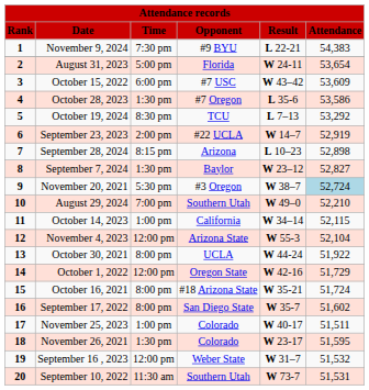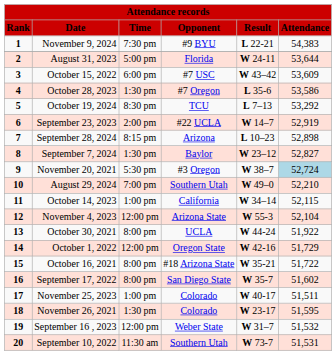 <table class="wikitable" style="text-align:center">
 <tr align="center" bgcolor=#CC0000>
 <td colspan=6><span><strong>Attendance records</strong></span></td>
 </tr>
 <tr align="center" bgcolor=#CC0000>
 <td><span><strong>Rank</strong></span></td>
 <td><span><strong>Date</strong></span></td>
 <td><span><strong>Time</strong></span></td>
 <td><span><strong>Opponent</strong></span></td>
 <td><span><strong>Result</strong></span></td>
 <td><span><strong>Attendance</strong></span></td>
 </tr>
 <tr align="center">
 <td><strong>1</strong></td>
 <td align=right>November 9, 2024</td>
 <td>7:30 pm</td>
 <td>#9 <a href='#'>BYU</a></td>
 <td><strong>L</strong> 22-21</td>
 <td>54,383</td>
 </tr>
 <tr>
 </tr>
 <tr align="center" bgcolor="#ffe0d8">
 <td><strong>2</strong></td>
 <td align=right>August 31, 2023</td>
 <td>5:00 pm</td>
 <td><a href='#'>Florida</a></td>
 <td><strong>W</strong> 24-11</td>
-<td>53,654</td>
+<td>53,644</td>
 </tr>
 <tr align="center">
 <td><strong>3</strong></td>
 <td align=right>October 15, 2022</td>
 <td>6:00 pm</td>
 <td>#7 <a href='#'>USC</a></td>
 <td><strong>W</strong> 43–42</td>
 <td>53,609</td>
 </tr>
 <tr align="center" bgcolor="#ffe0d8">
 <td><strong>4</strong></td>
 <td align=right>October 28, 2023</td>
 <td>1:30 pm</td>
 <td>#7 <a href='#'>Oregon</a></td>
 <td><strong>L</strong> 35-6</td>
 <td>53,586</td>
 </tr>
 <tr align="center">
 <td><strong>5</strong></td>
 <td align=right>October 19, 2024</td>
 <td>8:30 pm</td>
 <td><a href='#'>TCU</a></td>
 <td><strong>L</strong> 7–13</td>
 <td>53,292</td>
 </tr>
 <tr align="center" bgcolor="#ffe0d8">
 <td><strong>6</strong></td>
 <td align=right>September 23, 2023</td>
 <td>2:00 pm</td>
 <td>#22 <a href='#'>UCLA</a></td>
 <td><strong>W</strong> 14–7</td>
 <td>52,919</td>
 </tr>
 <tr align="center">
 <td><strong>7</strong></td>
 <td align=right>September 28, 2024</td>
 <td>8:15 pm</td>
 <td><a href='#'>Arizona</a></td>
 <td><strong>L</strong> 10–23</td>
 <td>52,898</td>
 </tr>
 <tr align="center" bgcolor="#ffe0d8">
 <td><strong>8</strong></td>
 <td align=right>September 7, 2024</td>
 <td>1:30 pm</td>
 <td><a href='#'>Baylor</a></td>
 <td><strong>W</strong> 23–12</td>
 <td>52,827</td>
 </tr>
 <tr align="center">
 <td><strong>9</strong></td>
 <td align=right>November 20, 2021</td>
 <td>5:30 pm</td>
 <td>#3 <a href='#'>Oregon</a></td>
 <td><strong>W</strong> 38–7</td>
 <td style="background: lightblue;">52,724</td>
 </tr>
 <tr align="center" bgcolor="#ffe0d8">
 <td><strong>10</strong></td>
 <td align=right>August 29, 2024</td>
 <td>7:00 pm</td>
 <td><a href='#'>Southern Utah</a></td>
 <td><strong>W</strong> 49–0</td>
 <td>52,210</td>
 </tr>
 <tr align="center">
 <td><strong>11</strong></td>
 <td align=right>October 14, 2023</td>
 <td>1:00 pm</td>
 <td><a href='#'>California</a></td>
 <td><strong>W</strong> 34–14</td>
 <td>52,115</td>
 </tr>
 <tr align="center" bgcolor="#ffe0d8">
 <td><strong>12</strong></td>
 <td align=right>November 4, 2023</td>
 <td>12:00 pm</td>
 <td><a href='#'>Arizona State</a></td>
 <td><strong>W</strong> 55-3</td>
 <td>52,104</td>
 </tr>
 <tr align="center">
 <td><strong>13</strong></td>
 <td align=right>October 30, 2021</td>
 <td>8:00 pm</td>
 <td><a href='#'>UCLA</a></td>
 <td><strong>W</strong> 44-24</td>
 <td>51,922</td>
 </tr>
 <tr align="center" bgcolor="#ffe0d8">
 <td><strong>14</strong></td>
 <td align=right>October 1, 2022</td>
 <td>12:00 pm</td>
 <td><a href='#'>Oregon State</a></td>
 <td><strong>W</strong> 42-16</td>
 <td>51,729</td>
 </tr>
 <tr align="center">
 <td><strong>15</strong></td>
 <td align=right>October 16, 2021</td>
 <td>8:00 pm</td>
 <td>#18 <a href='#'>Arizona State</a></td>
 <td><strong>W</strong> 35-21</td>
-<td>51,724</td>
+<td>51,722</td>
 </tr>
 <tr align="center" bgcolor="#ffe0d8">
 <td><strong>16</strong></td>
 <td align=right>September 17, 2022</td>
 <td>8:00 pm</td>
 <td><a href='#'>San Diego State</a></td>
 <td><strong>W</strong> 35-7</td>
 <td>51,602</td>
 </tr>
 <tr align="center">
 <td><strong>17</strong></td>
 <td align=right>November 25, 2023</td>
 <td>1:00 pm</td>
 <td><a href='#'>Colorado</a></td>
 <td><strong>W</strong> 40-17</td>
 <td>51,511</td>
 </tr>
 <tr align="center" bgcolor="#ffe0d8">
 <td><strong>18</strong></td>
 <td align=right>November 26, 2021</td>
 <td>1:30 pm</td>
 <td><a href='#'>Colorado</a></td>
 <td><strong>W</strong> 23-17</td>
 <td>51,595</td>
 </tr>
 <tr align="center">
 <td><strong>19</strong></td>
 <td align=right>September 16 , 2023</td>
 <td>12:00 pm</td>
 <td><a href='#'>Weber State</a></td>
 <td><strong>W</strong> 31–7</td>
 <td>51,532</td>
 </tr>
 <tr align="center" bgcolor="#ffe0d8">
 <td><strong>20</strong></td>
 <td align=right>September 10, 2022</td>
 <td>11:30 am</td>
 <td><a href='#'>Southern Utah</a></td>
 <td><strong>W</strong> 73-7</td>
 <td>51,531</td>
 </tr>
 </table>
